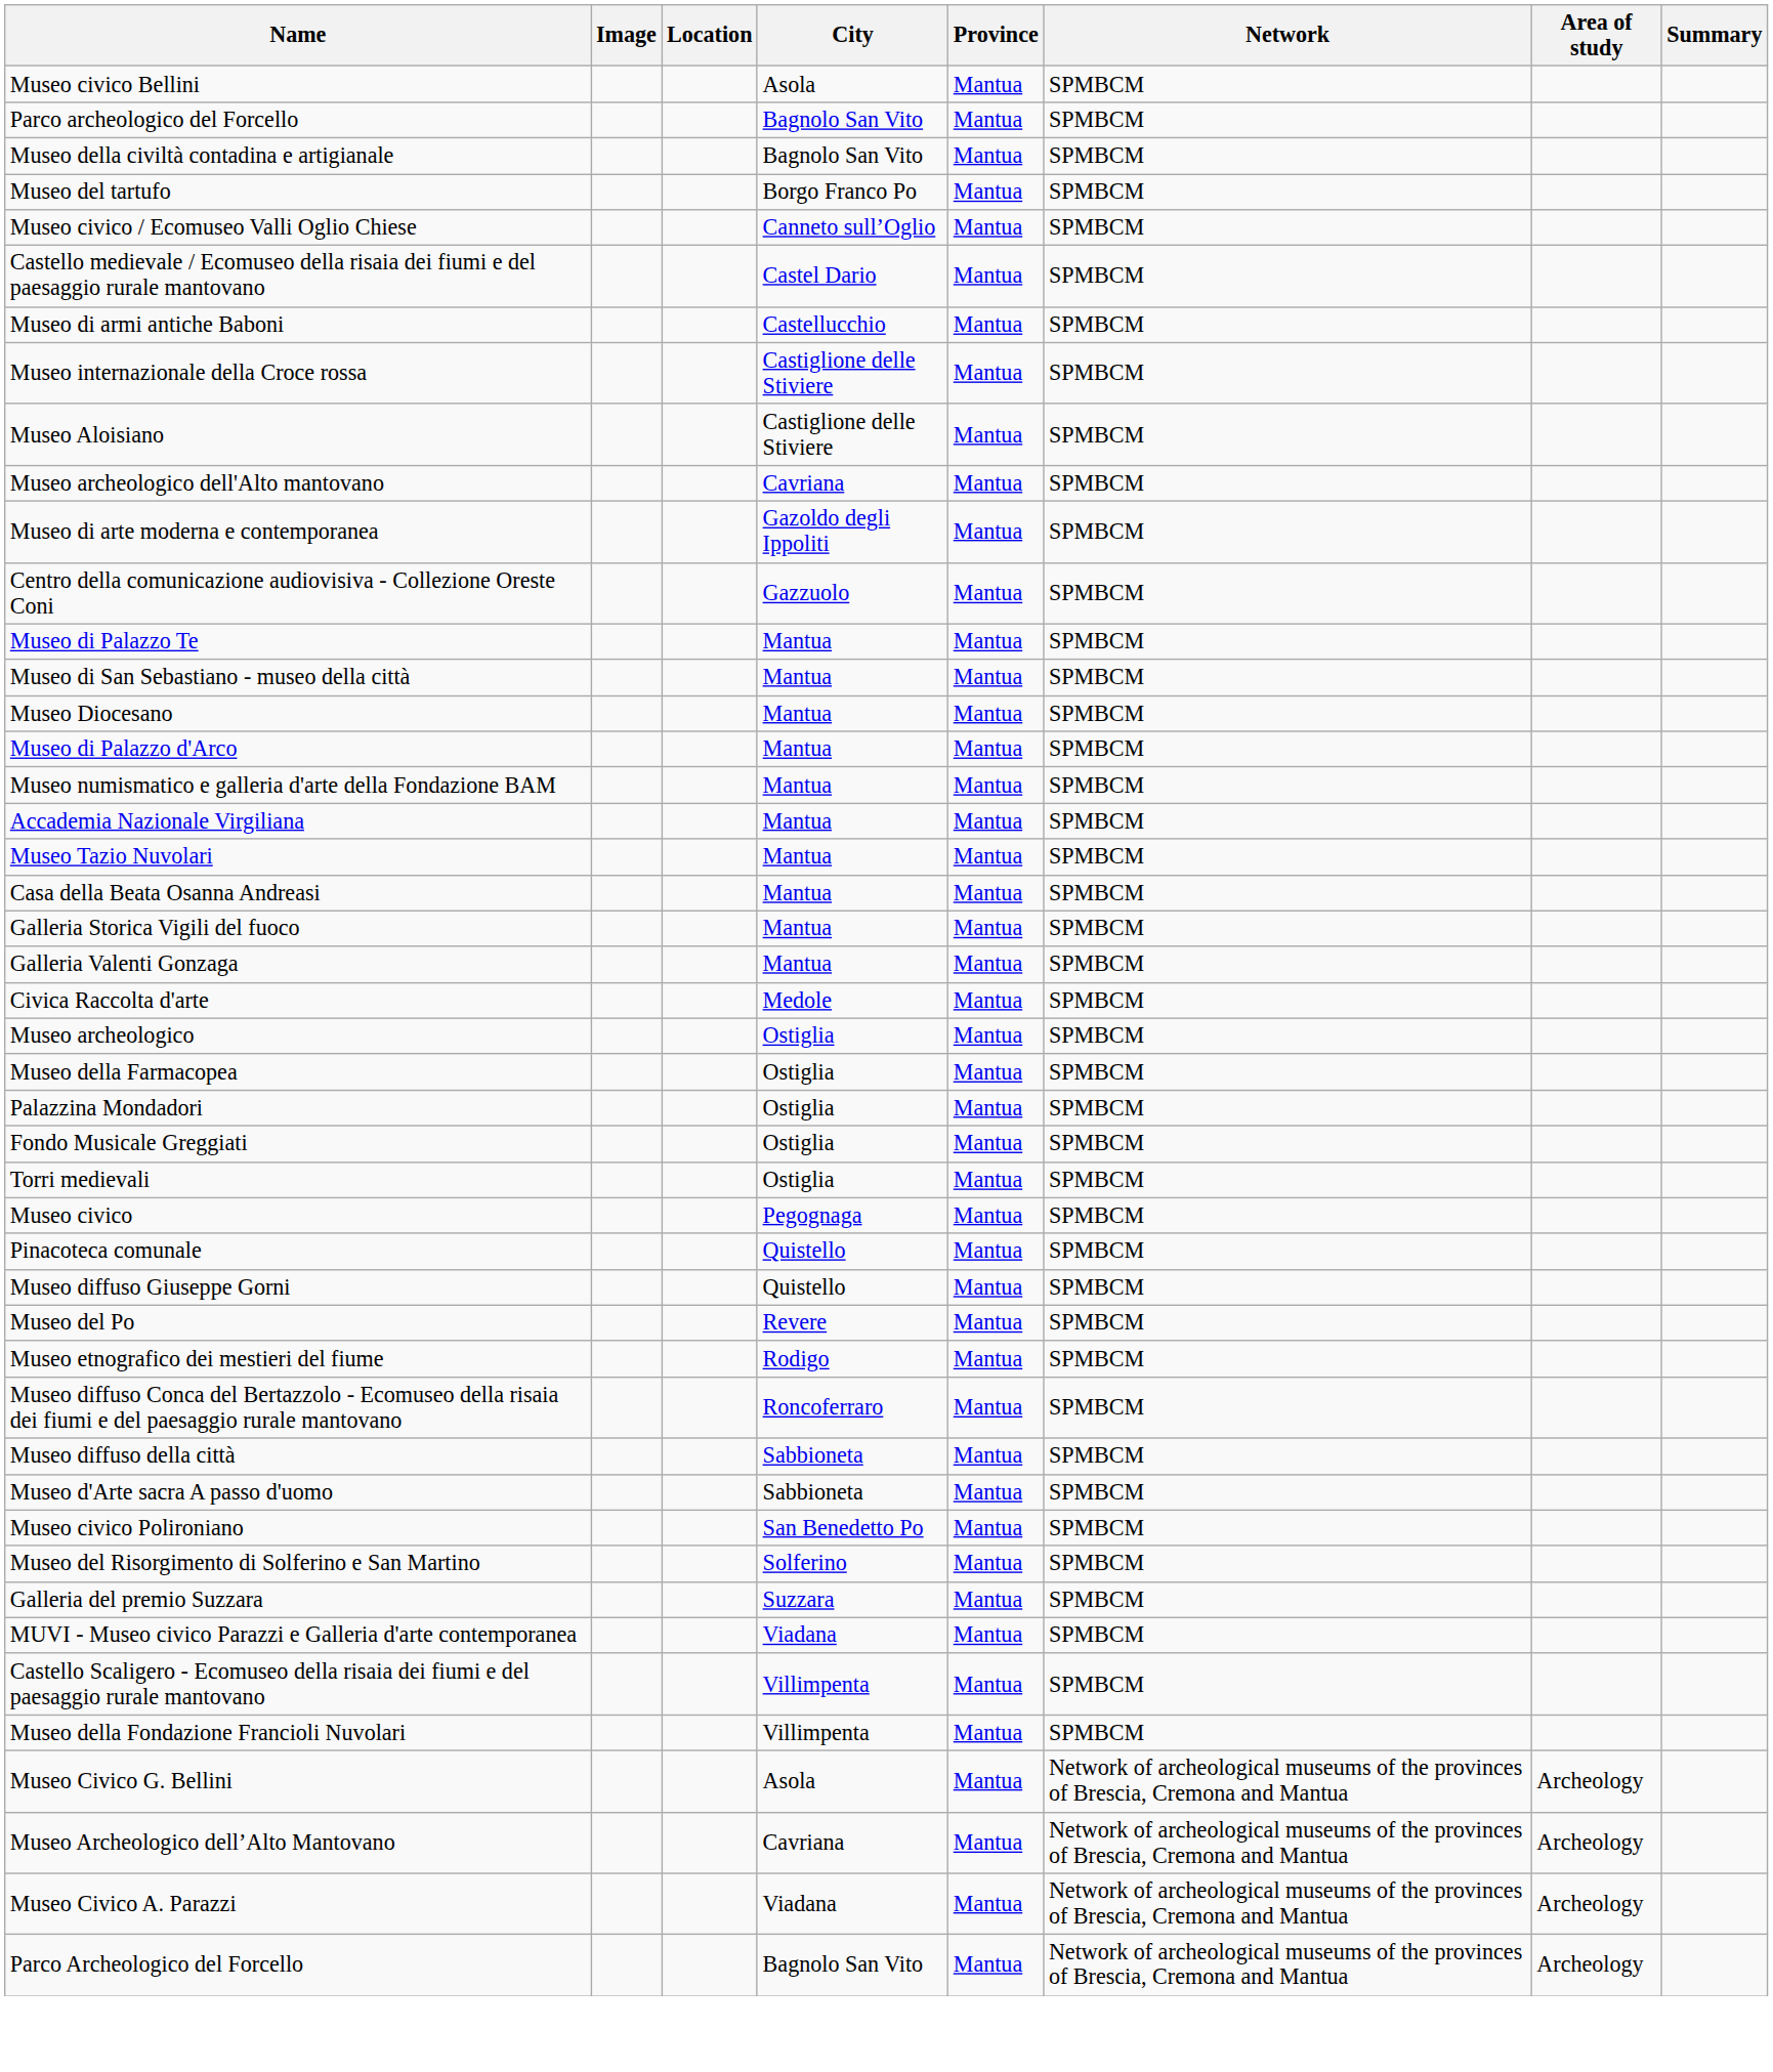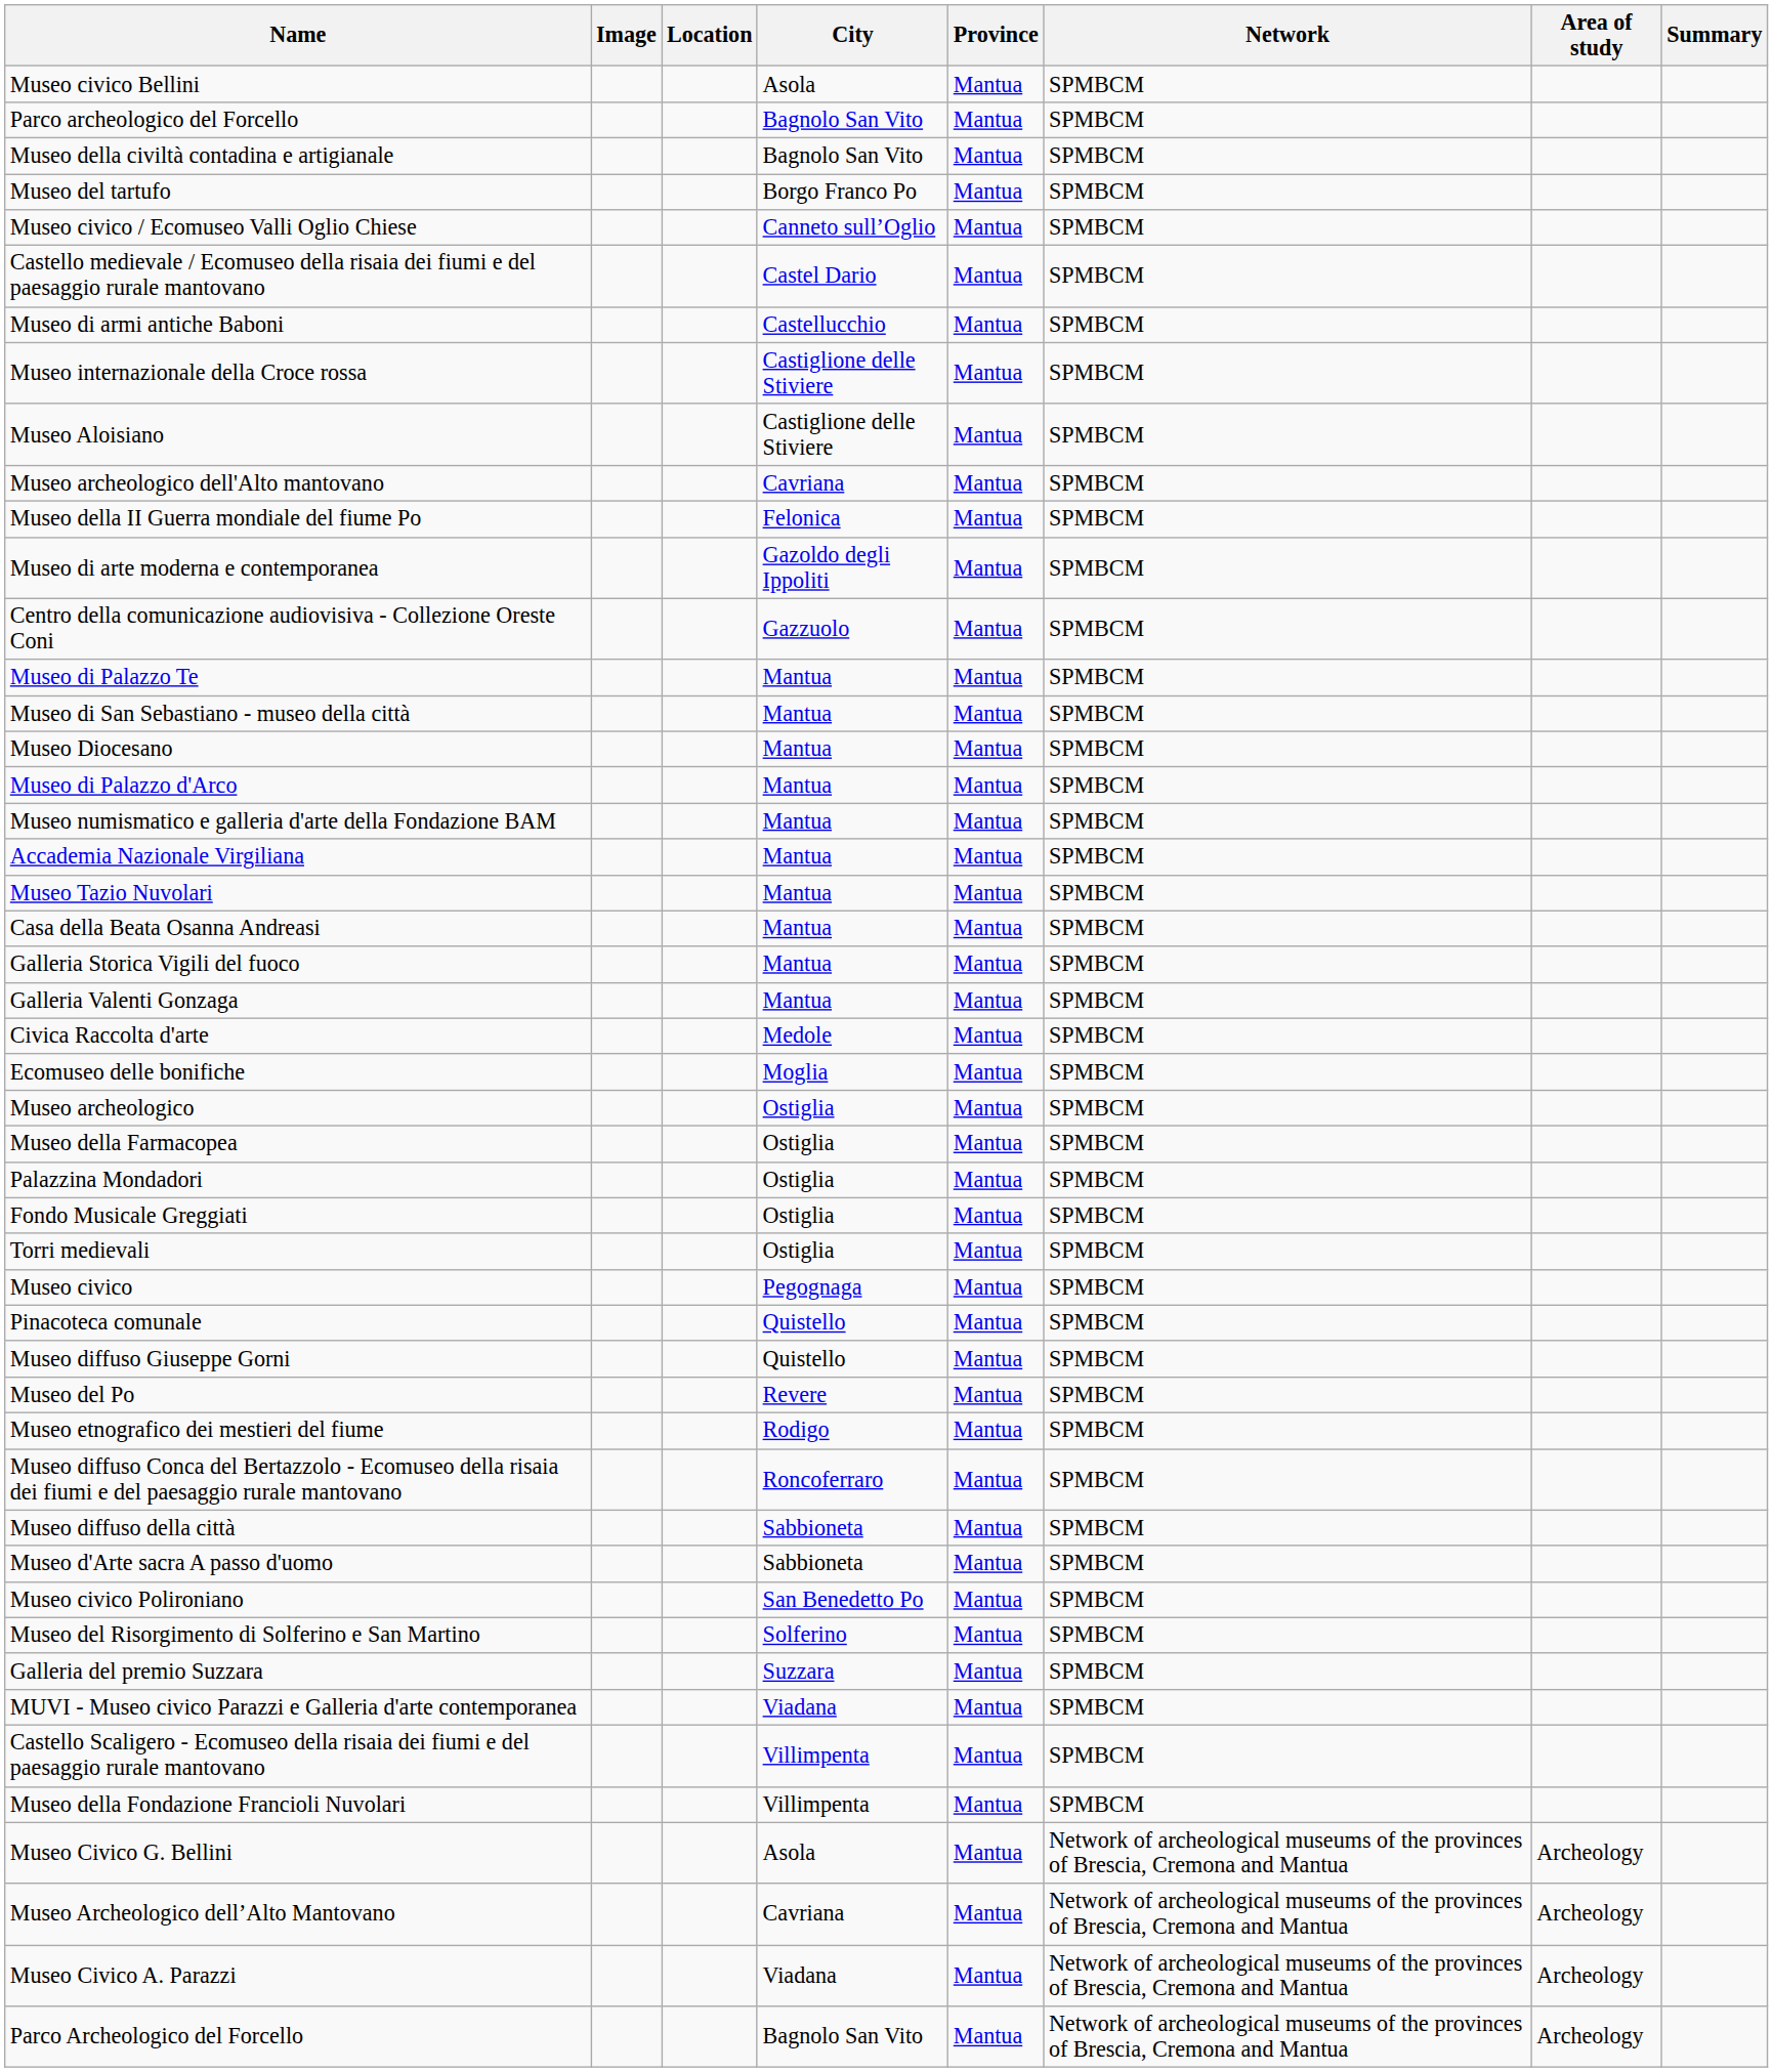 <table class="wikitable sortable">
 <tr>
 <th>Name</th>
 <th>Image</th>
 <th>Location</th>
 <th>City</th>
 <th>Province</th>
 <th>Network</th>
 <th>Area of study</th>
 <th>Summary</th>
 </tr>
 <tr>
 <td>Museo civico Bellini</td>
 <td></td>
 <td></td>
 <td>Asola</td>
 <td><a href='#'>Mantua</a></td>
 <td>SPMBCM</td>
 <td></td>
 <td></td>
 </tr>
 <tr>
 <td>Parco archeologico del Forcello</td>
 <td></td>
 <td></td>
 <td><a href='#'>Bagnolo San Vito</a></td>
 <td><a href='#'>Mantua</a></td>
 <td>SPMBCM</td>
 <td></td>
 <td></td>
 </tr>
 <tr>
 <td>Museo della civiltà contadina e artigianale</td>
 <td></td>
 <td></td>
 <td>Bagnolo San Vito</td>
 <td><a href='#'>Mantua</a></td>
 <td>SPMBCM</td>
 <td></td>
 <td></td>
 </tr>
 <tr>
 <td>Museo del tartufo</td>
 <td></td>
 <td></td>
 <td>Borgo Franco Po</td>
 <td><a href='#'>Mantua</a></td>
 <td>SPMBCM</td>
 <td></td>
 <td></td>
 </tr>
 <tr>
 <td>Museo civico / Ecomuseo Valli Oglio Chiese</td>
 <td></td>
 <td></td>
 <td><a href='#'>Canneto sull’Oglio</a></td>
 <td><a href='#'>Mantua</a></td>
 <td>SPMBCM</td>
 <td></td>
 <td></td>
 </tr>
 <tr>
 <td>Castello medievale / Ecomuseo della risaia dei fiumi e del paesaggio rurale mantovano</td>
 <td></td>
 <td></td>
 <td><a href='#'>Castel Dario</a></td>
 <td><a href='#'>Mantua</a></td>
 <td>SPMBCM</td>
 <td></td>
 <td></td>
 </tr>
 <tr>
 <td>Museo di armi antiche Baboni</td>
 <td></td>
 <td></td>
 <td><a href='#'>Castellucchio</a></td>
 <td><a href='#'>Mantua</a></td>
 <td>SPMBCM</td>
 <td></td>
 <td></td>
 </tr>
 <tr>
 <td>Museo internazionale della Croce rossa</td>
 <td></td>
 <td></td>
 <td><a href='#'>Castiglione delle Stiviere</a></td>
 <td><a href='#'>Mantua</a></td>
 <td>SPMBCM</td>
 <td></td>
 <td></td>
 </tr>
 <tr>
 <td>Museo Aloisiano</td>
 <td></td>
 <td></td>
 <td>Castiglione delle Stiviere</td>
 <td><a href='#'>Mantua</a></td>
 <td>SPMBCM</td>
 <td></td>
 <td></td>
 </tr>
 <tr>
 <td>Museo archeologico dell'Alto mantovano</td>
 <td></td>
 <td></td>
 <td><a href='#'>Cavriana</a></td>
+<td><a href='#'>Mantua</a></td>
+<td>SPMBCM</td>
+<td></td>
+<td></td>
+</tr>
+<tr>
+<td>Museo della II Guerra mondiale del fiume Po</td>
+<td></td>
+<td></td>
+<td><a href='#'>Felonica</a></td>
 <td><a href='#'>Mantua</a></td>
 <td>SPMBCM</td>
 <td></td>
 <td></td>
 </tr>
 <tr>
 <td>Museo di arte moderna e contemporanea</td>
 <td></td>
 <td></td>
 <td><a href='#'>Gazoldo degli Ippoliti</a></td>
 <td><a href='#'>Mantua</a></td>
 <td>SPMBCM</td>
 <td></td>
 <td></td>
 </tr>
 <tr>
 <td>Centro della comunicazione audiovisiva - Collezione Oreste Coni</td>
 <td></td>
 <td></td>
 <td><a href='#'>Gazzuolo</a></td>
 <td><a href='#'>Mantua</a></td>
 <td>SPMBCM</td>
 <td></td>
 <td></td>
 </tr>
 <tr>
 <td><a href='#'>Museo di Palazzo Te</a></td>
 <td></td>
 <td></td>
 <td><a href='#'>Mantua</a></td>
 <td><a href='#'>Mantua</a></td>
 <td>SPMBCM</td>
 <td></td>
 <td></td>
 </tr>
 <tr>
 <td>Museo di San Sebastiano - museo della città</td>
 <td></td>
 <td></td>
 <td><a href='#'>Mantua</a></td>
 <td><a href='#'>Mantua</a></td>
 <td>SPMBCM</td>
 <td></td>
 <td></td>
 </tr>
 <tr>
 <td>Museo Diocesano</td>
 <td></td>
 <td></td>
 <td><a href='#'>Mantua</a></td>
 <td><a href='#'>Mantua</a></td>
 <td>SPMBCM</td>
 <td></td>
 <td></td>
 </tr>
 <tr>
 <td><a href='#'>Museo di Palazzo d'Arco</a></td>
 <td></td>
 <td></td>
 <td><a href='#'>Mantua</a></td>
 <td><a href='#'>Mantua</a></td>
 <td>SPMBCM</td>
 <td></td>
 <td></td>
 </tr>
 <tr>
 <td>Museo numismatico e galleria d'arte della Fondazione BAM</td>
 <td></td>
 <td></td>
 <td><a href='#'>Mantua</a></td>
 <td><a href='#'>Mantua</a></td>
 <td>SPMBCM</td>
 <td></td>
 <td></td>
 </tr>
 <tr>
 <td><a href='#'>Accademia Nazionale Virgiliana</a></td>
 <td></td>
 <td></td>
 <td><a href='#'>Mantua</a></td>
 <td><a href='#'>Mantua</a></td>
 <td>SPMBCM</td>
 <td></td>
 <td></td>
 </tr>
 <tr>
 <td><a href='#'>Museo Tazio Nuvolari</a></td>
 <td></td>
 <td></td>
 <td><a href='#'>Mantua</a></td>
 <td><a href='#'>Mantua</a></td>
 <td>SPMBCM</td>
 <td></td>
 <td></td>
 </tr>
 <tr>
 <td>Casa della Beata Osanna Andreasi</td>
 <td></td>
 <td></td>
 <td><a href='#'>Mantua</a></td>
 <td><a href='#'>Mantua</a></td>
 <td>SPMBCM</td>
 <td></td>
 <td></td>
 </tr>
 <tr>
 <td>Galleria Storica Vigili del fuoco</td>
 <td></td>
 <td></td>
 <td><a href='#'>Mantua</a></td>
 <td><a href='#'>Mantua</a></td>
 <td>SPMBCM</td>
 <td></td>
 <td></td>
 </tr>
 <tr>
 <td>Galleria Valenti Gonzaga</td>
 <td></td>
 <td></td>
 <td><a href='#'>Mantua</a></td>
 <td><a href='#'>Mantua</a></td>
 <td>SPMBCM</td>
 <td></td>
 <td></td>
 </tr>
 <tr>
 <td>Civica Raccolta d'arte</td>
 <td></td>
 <td></td>
 <td><a href='#'>Medole</a></td>
+<td><a href='#'>Mantua</a></td>
+<td>SPMBCM</td>
+<td></td>
+<td></td>
+</tr>
+<tr>
+<td>Ecomuseo delle bonifiche</td>
+<td></td>
+<td></td>
+<td><a href='#'>Moglia</a></td>
 <td><a href='#'>Mantua</a></td>
 <td>SPMBCM</td>
 <td></td>
 <td></td>
 </tr>
 <tr>
 <td>Museo archeologico</td>
 <td></td>
 <td></td>
 <td><a href='#'>Ostiglia</a></td>
 <td><a href='#'>Mantua</a></td>
 <td>SPMBCM</td>
 <td></td>
 <td></td>
 </tr>
 <tr>
 <td>Museo della Farmacopea</td>
 <td></td>
 <td></td>
 <td>Ostiglia</td>
 <td><a href='#'>Mantua</a></td>
 <td>SPMBCM</td>
 <td></td>
 <td></td>
 </tr>
 <tr>
 <td>Palazzina Mondadori</td>
 <td></td>
 <td></td>
 <td>Ostiglia</td>
 <td><a href='#'>Mantua</a></td>
 <td>SPMBCM</td>
 <td></td>
 <td></td>
 </tr>
 <tr>
 <td>Fondo Musicale Greggiati</td>
 <td></td>
 <td></td>
 <td>Ostiglia</td>
 <td><a href='#'>Mantua</a></td>
 <td>SPMBCM</td>
 <td></td>
 <td></td>
 </tr>
 <tr>
 <td>Torri medievali</td>
 <td></td>
 <td></td>
 <td>Ostiglia</td>
 <td><a href='#'>Mantua</a></td>
 <td>SPMBCM</td>
 <td></td>
 <td></td>
 </tr>
 <tr>
 <td>Museo civico</td>
 <td></td>
 <td></td>
 <td><a href='#'>Pegognaga</a></td>
 <td><a href='#'>Mantua</a></td>
 <td>SPMBCM</td>
 <td></td>
 <td></td>
 </tr>
 <tr>
 <td>Pinacoteca comunale</td>
 <td></td>
 <td></td>
 <td><a href='#'>Quistello</a></td>
 <td><a href='#'>Mantua</a></td>
 <td>SPMBCM</td>
 <td></td>
 <td></td>
 </tr>
 <tr>
 <td>Museo diffuso Giuseppe Gorni</td>
 <td></td>
 <td></td>
 <td>Quistello</td>
 <td><a href='#'>Mantua</a></td>
 <td>SPMBCM</td>
 <td></td>
 <td></td>
 </tr>
 <tr>
 <td>Museo del Po</td>
 <td></td>
 <td></td>
 <td><a href='#'>Revere</a></td>
 <td><a href='#'>Mantua</a></td>
 <td>SPMBCM</td>
 <td></td>
 <td></td>
 </tr>
 <tr>
 <td>Museo etnografico dei mestieri del fiume</td>
 <td></td>
 <td></td>
 <td><a href='#'>Rodigo</a></td>
 <td><a href='#'>Mantua</a></td>
 <td>SPMBCM</td>
 <td></td>
 <td></td>
 </tr>
 <tr>
 <td>Museo diffuso Conca del Bertazzolo - Ecomuseo della risaia dei fiumi e del paesaggio rurale mantovano</td>
 <td></td>
 <td></td>
 <td><a href='#'>Roncoferraro</a></td>
 <td><a href='#'>Mantua</a></td>
 <td>SPMBCM</td>
 <td></td>
 <td></td>
 </tr>
 <tr>
 <td>Museo diffuso della città</td>
 <td></td>
 <td></td>
 <td><a href='#'>Sabbioneta</a></td>
 <td><a href='#'>Mantua</a></td>
 <td>SPMBCM</td>
 <td></td>
 <td></td>
 </tr>
 <tr>
 <td>Museo d'Arte sacra A passo d'uomo</td>
 <td></td>
 <td></td>
 <td>Sabbioneta</td>
 <td><a href='#'>Mantua</a></td>
 <td>SPMBCM</td>
 <td></td>
 <td></td>
 </tr>
 <tr>
 <td>Museo civico Polironiano</td>
 <td></td>
 <td></td>
 <td><a href='#'>San Benedetto Po</a></td>
 <td><a href='#'>Mantua</a></td>
 <td>SPMBCM</td>
 <td></td>
 <td></td>
 </tr>
 <tr>
 <td>Museo del Risorgimento di Solferino e San Martino</td>
 <td></td>
 <td></td>
 <td><a href='#'>Solferino</a></td>
 <td><a href='#'>Mantua</a></td>
 <td>SPMBCM</td>
 <td></td>
 <td></td>
 </tr>
 <tr>
 <td>Galleria del premio Suzzara</td>
 <td></td>
 <td></td>
 <td><a href='#'>Suzzara</a></td>
 <td><a href='#'>Mantua</a></td>
 <td>SPMBCM</td>
 <td></td>
 <td></td>
 </tr>
 <tr>
 <td>MUVI - Museo civico Parazzi e Galleria d'arte contemporanea</td>
 <td></td>
 <td></td>
 <td><a href='#'>Viadana</a></td>
 <td><a href='#'>Mantua</a></td>
 <td>SPMBCM</td>
 <td></td>
 <td></td>
 </tr>
 <tr>
 <td>Castello Scaligero - Ecomuseo della risaia dei fiumi e del paesaggio rurale mantovano</td>
 <td></td>
 <td></td>
 <td><a href='#'>Villimpenta</a></td>
 <td><a href='#'>Mantua</a></td>
 <td>SPMBCM</td>
 <td></td>
 <td></td>
 </tr>
 <tr>
 <td>Museo della Fondazione Francioli Nuvolari</td>
 <td></td>
 <td></td>
 <td>Villimpenta</td>
 <td><a href='#'>Mantua</a></td>
 <td>SPMBCM</td>
 <td></td>
 <td></td>
 </tr>
 <tr>
 <td>Museo Civico G. Bellini</td>
 <td></td>
 <td></td>
 <td>Asola</td>
 <td><a href='#'>Mantua</a></td>
 <td>Network of archeological museums of the provinces of Brescia, Cremona and Mantua</td>
 <td>Archeology</td>
 <td></td>
 </tr>
 <tr>
 <td>Museo Archeologico dell’Alto Mantovano</td>
 <td></td>
 <td></td>
 <td>Cavriana</td>
 <td><a href='#'>Mantua</a></td>
 <td>Network of archeological museums of the provinces of Brescia, Cremona and Mantua</td>
 <td>Archeology</td>
 <td></td>
 </tr>
 <tr>
 <td>Museo Civico A. Parazzi</td>
 <td></td>
 <td></td>
 <td>Viadana</td>
 <td><a href='#'>Mantua</a></td>
 <td>Network of archeological museums of the provinces of Brescia, Cremona and Mantua</td>
 <td>Archeology</td>
 <td></td>
 </tr>
 <tr>
 <td>Parco Archeologico del Forcello</td>
 <td></td>
 <td></td>
 <td>Bagnolo San Vito</td>
 <td><a href='#'>Mantua</a></td>
 <td>Network of archeological museums of the provinces of Brescia, Cremona and Mantua</td>
 <td>Archeology</td>
 <td></td>
 </tr>
 </table>
